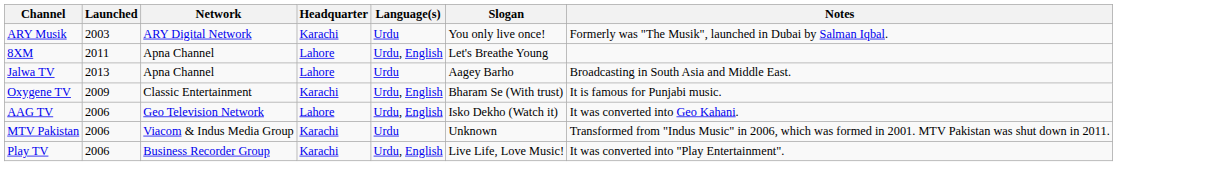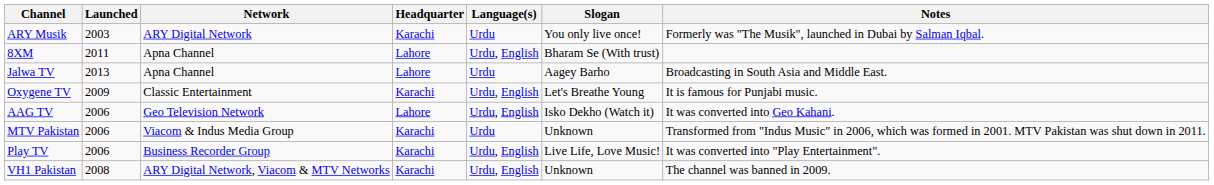 <table class="wikitable">
 <tr>
 <th>Channel</th>
 <th>Launched</th>
 <th>Network</th>
 <th>Headquarter</th>
 <th>Language(s)</th>
 <th>Slogan</th>
 <th>Notes</th>
 </tr>
 <tr>
 <td><a href='#'>ARY Musik</a></td>
 <td>2003</td>
 <td><a href='#'>ARY Digital Network</a></td>
 <td><a href='#'>Karachi</a></td>
 <td><a href='#'>Urdu</a></td>
 <td>You only live once!</td>
 <td>Formerly was "The Musik", launched in Dubai by <a href='#'>Salman Iqbal</a>.</td>
 </tr>
 <tr>
 <td><a href='#'>8XM</a></td>
 <td>2011</td>
 <td>Apna Channel</td>
 <td><a href='#'>Lahore</a></td>
 <td><a href='#'>Urdu</a>, <a href='#'>English</a></td>
-<td>Let's Breathe Young</td>
+<td>Bharam Se (With trust)</td>
 <td></td>
 </tr>
 <tr>
 <td><a href='#'>Jalwa TV</a></td>
 <td>2013</td>
 <td>Apna Channel</td>
 <td><a href='#'>Lahore</a></td>
 <td><a href='#'>Urdu</a></td>
 <td>Aagey Barho</td>
 <td>Broadcasting in South Asia and Middle East.</td>
 </tr>
 <tr>
 <td><a href='#'>Oxygene TV</a></td>
 <td>2009</td>
 <td>Classic Entertainment</td>
 <td><a href='#'>Karachi</a></td>
 <td><a href='#'>Urdu</a>, <a href='#'>English</a></td>
-<td>Bharam Se (With trust)</td>
+<td>Let's Breathe Young</td>
 <td>It is famous for Punjabi music.</td>
 </tr>
 <tr>
 <td><a href='#'>AAG TV</a></td>
 <td>2006</td>
 <td><a href='#'>Geo Television Network</a></td>
 <td><a href='#'>Lahore</a></td>
 <td><a href='#'>Urdu</a>, <a href='#'>English</a></td>
 <td>Isko Dekho (Watch it)</td>
 <td>It was converted into <a href='#'>Geo Kahani</a>.</td>
 </tr>
 <tr>
 <td><a href='#'>MTV Pakistan</a></td>
 <td>2006</td>
 <td><a href='#'>Viacom</a> & Indus Media Group</td>
 <td><a href='#'>Karachi</a></td>
 <td><a href='#'>Urdu</a></td>
 <td>Unknown</td>
 <td>Transformed from "Indus Music" in 2006, which was formed in 2001. MTV Pakistan was shut down in 2011.</td>
 </tr>
 <tr>
 <td><a href='#'>Play TV</a></td>
 <td>2006</td>
 <td><a href='#'>Business Recorder Group</a></td>
 <td><a href='#'>Karachi</a></td>
 <td><a href='#'>Urdu</a>, <a href='#'>English</a></td>
 <td>Live Life, Love Music!</td>
 <td>It was converted into "Play Entertainment".</td>
 </tr>
+<tr>
+<td><a href='#'>VH1 Pakistan</a></td>
+<td>2008</td>
+<td><a href='#'>ARY Digital Network</a>, <a href='#'>Viacom</a> & <a href='#'>MTV Networks</a></td>
+<td><a href='#'>Karachi</a></td>
+<td><a href='#'>Urdu</a>, <a href='#'>English</a></td>
+<td>Unknown</td>
+<td>The channel was banned in 2009.</td>
+</tr>
 </table>
